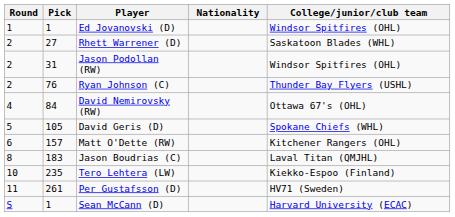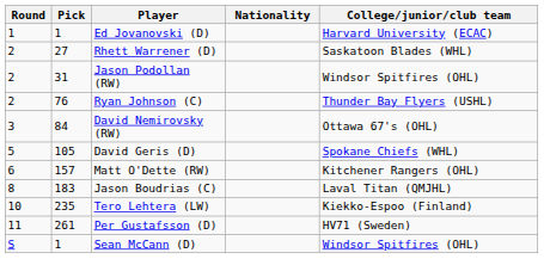 <table class="wikitable">
 <tr>
 <th bgcolor="#DDDDFF" width="5%">Round</th>
 <th bgcolor="#DDDDFF" width="5%">Pick</th>
 <th bgcolor="#DDDDFF" width="20%">Player</th>
 <th bgcolor="#DDDDFF" width="10%">Nationality</th>
 <th bgcolor="#DDDDFF" width="32.5%">College/junior/club team</th>
 </tr>
 <tr>
 <td>1</td>
 <td>1</td>
 <td><a href='#'>Ed Jovanovski</a> (D)</td>
 <td></td>
-<td><a href='#'>Windsor Spitfires</a> (OHL)</td>
+<td><a href='#'>Harvard University</a> (<a href='#'>ECAC</a>)</td>
 </tr>
 <tr>
 <td>2</td>
 <td>27</td>
 <td><a href='#'>Rhett Warrener</a> (D)</td>
 <td></td>
 <td>Saskatoon Blades (WHL)</td>
 </tr>
 <tr>
 <td>2</td>
 <td>31</td>
 <td><a href='#'>Jason Podollan</a> (RW)</td>
 <td></td>
 <td>Windsor Spitfires (OHL)</td>
 </tr>
 <tr>
 <td>2</td>
 <td>76</td>
 <td><a href='#'>Ryan Johnson</a> (C)</td>
 <td></td>
 <td><a href='#'>Thunder Bay Flyers</a> (USHL)</td>
 </tr>
 <tr>
-<td>4</td>
+<td>3</td>
 <td>84</td>
 <td><a href='#'>David Nemirovsky</a> (RW)</td>
 <td></td>
 <td>Ottawa 67's (OHL)</td>
 </tr>
 <tr>
 <td>5</td>
 <td>105</td>
 <td>David Geris (D)</td>
 <td></td>
 <td><a href='#'>Spokane Chiefs</a> (WHL)</td>
 </tr>
 <tr>
 <td>6</td>
 <td>157</td>
 <td>Matt O'Dette (RW)</td>
 <td></td>
 <td>Kitchener Rangers (OHL)</td>
 </tr>
 <tr>
 <td>8</td>
 <td>183</td>
 <td>Jason Boudrias (C)</td>
 <td></td>
 <td>Laval Titan (QMJHL)</td>
 </tr>
 <tr>
 <td>10</td>
 <td>235</td>
 <td><a href='#'>Tero Lehtera</a> (LW)</td>
 <td></td>
 <td>Kiekko-Espoo (Finland)</td>
 </tr>
 <tr>
 <td>11</td>
 <td>261</td>
 <td><a href='#'>Per Gustafsson</a> (D)</td>
 <td></td>
 <td>HV71 (Sweden)</td>
 </tr>
 <tr>
 <td><a href='#'>S</a></td>
 <td>1</td>
 <td><a href='#'>Sean McCann</a> (D)</td>
 <td></td>
-<td><a href='#'>Harvard University</a> (<a href='#'>ECAC</a>)</td>
+<td><a href='#'>Windsor Spitfires</a> (OHL)</td>
 </tr>
 </table>
